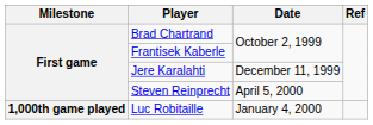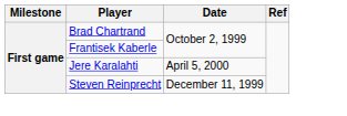 <table class="wikitable">
 <tr>
 <th scope="col">Milestone</th>
 <th scope="col">Player</th>
 <th scope="col">Date</th>
 <th scope="col">Ref</th>
 </tr>
 <tr>
 <th rowspan=4>First game</th>
 <td><a href='#'>Brad Chartrand</a></td>
 <td rowspan=2>October 2, 1999</td>
 <td rowspan=4></td>
 </tr>
 <tr>
 <td><a href='#'>Frantisek Kaberle</a></td>
 </tr>
 <tr>
 <td><a href='#'>Jere Karalahti</a></td>
-<td>December 11, 1999</td>
+<td>April 5, 2000</td>
 </tr>
 <tr>
 <td><a href='#'>Steven Reinprecht</a></td>
-<td>April 5, 2000</td>
-</tr>
-<tr>
-<th>1,000th game played</th>
-<td><a href='#'>Luc Robitaille</a></td>
-<td>January 4, 2000</td>
-<td></td>
+<td>December 11, 1999</td>
 </tr>
 </table>
